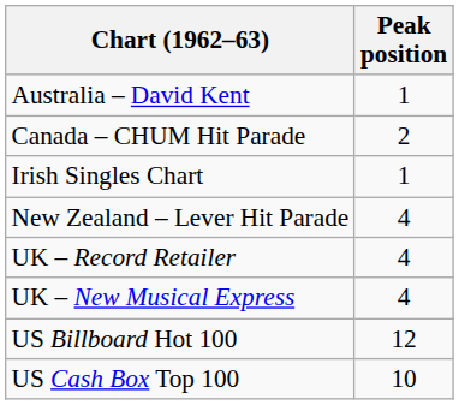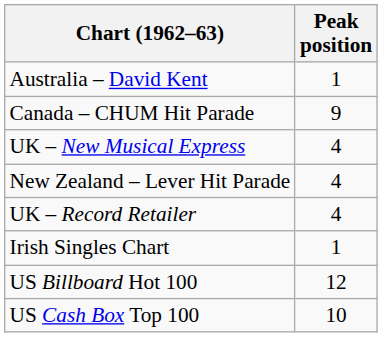 <table class="wikitable sortable">
 <tr>
 <th>Chart (1962–63)</th>
 <th>Peak<br>position</th>
 </tr>
 <tr>
 <td>Australia – <a href='#'>David Kent</a></td>
 <td style="text-align:center;">1</td>
 </tr>
 <tr>
 <td>Canada – CHUM Hit Parade</td>
-<td style="text-align:center;">2</td>
+<td style="text-align:center;">9</td>
 </tr>
 <tr>
-<td>Irish Singles Chart</td>
-<td style="text-align:center;">1</td>
+<td>UK – <em><a href='#'>New Musical Express</a></em></td>
+<td style="text-align:center;">4</td>
 </tr>
 <tr>
 <td>New Zealand – Lever Hit Parade</td>
 <td style="text-align:center;">4</td>
 </tr>
 <tr>
 <td>UK – <em>Record Retailer</em></td>
 <td style="text-align:center;">4</td>
 </tr>
 <tr>
-<td>UK – <em><a href='#'>New Musical Express</a></em></td>
-<td style="text-align:center;">4</td>
+<td>Irish Singles Chart</td>
+<td style="text-align:center;">1</td>
 </tr>
 <tr>
 <td>US <em>Billboard</em> Hot 100</td>
 <td style="text-align:center;">12</td>
 </tr>
 <tr>
 <td>US <em><a href='#'>Cash Box</a></em> Top 100 </td>
 <td style="text-align:center;">10</td>
 </tr>
 </table>
